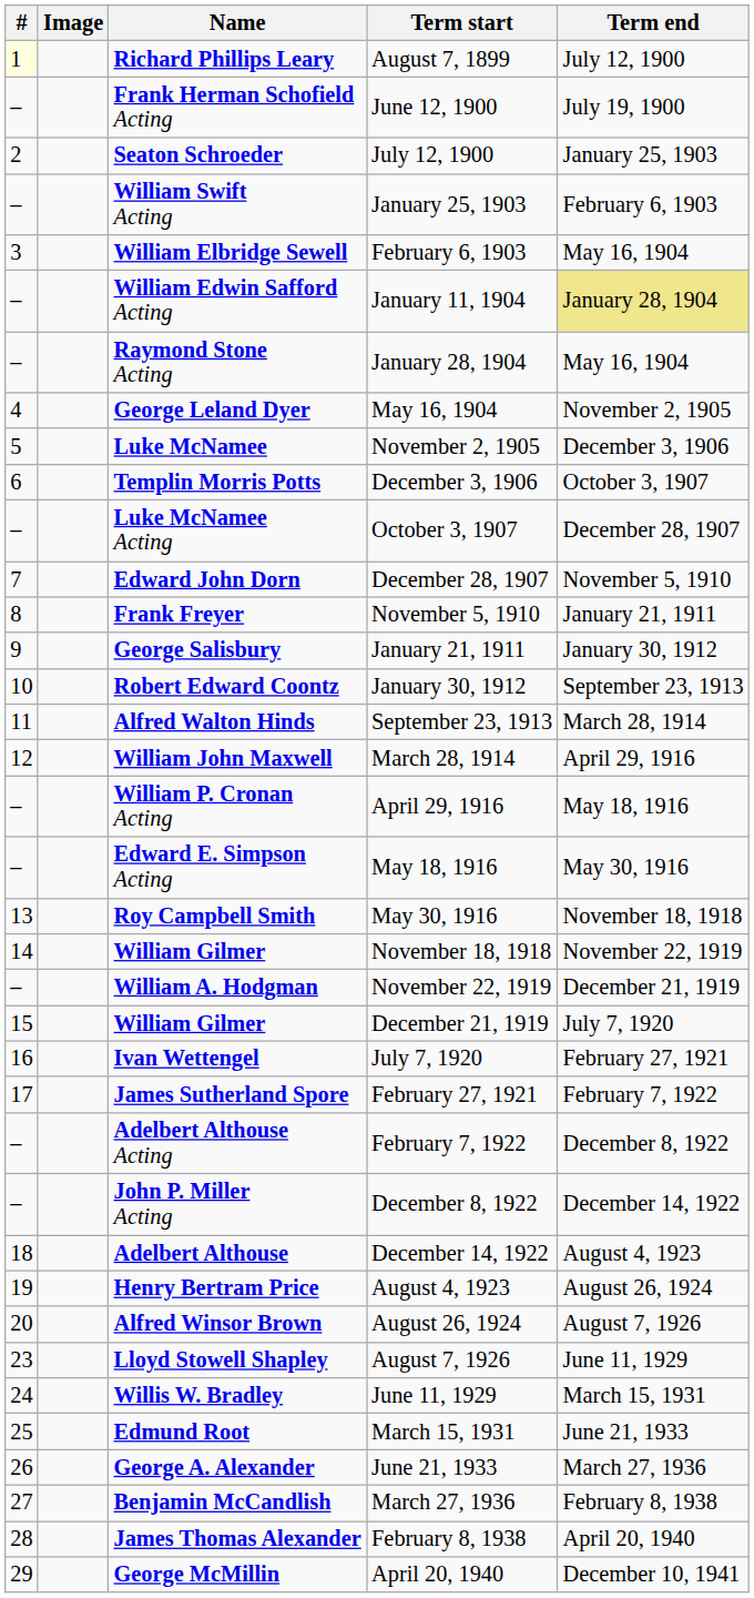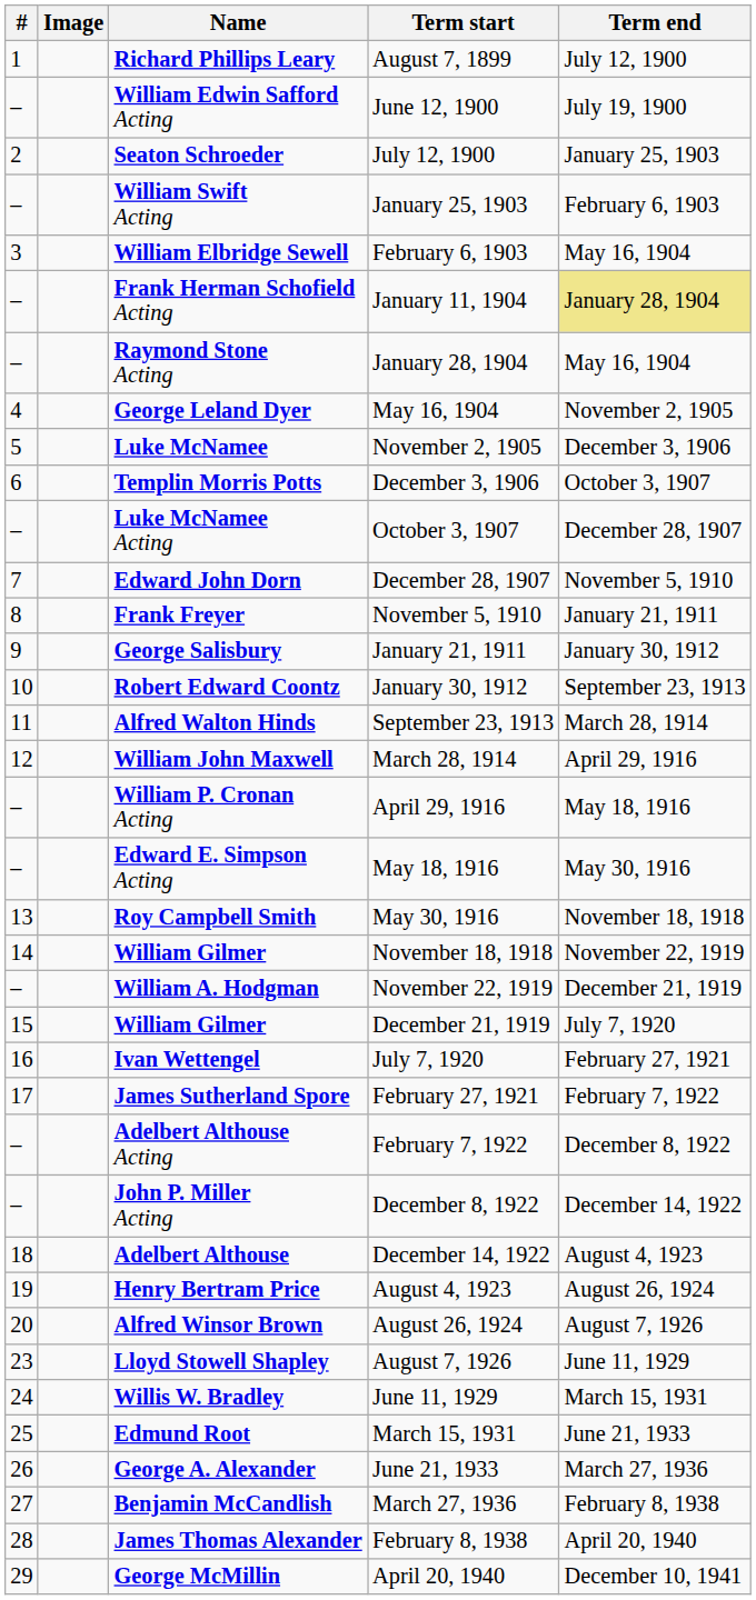 <table class="wikitable">
 <tr>
 <th>#</th>
 <th>Image</th>
 <th>Name</th>
 <th>Term start</th>
 <th>Term end</th>
 </tr>
 <tr>
-<td style="background: lightyellow;">1</td>
+<td>1</td>
 <td></td>
 <td><strong><a href='#'>Richard Phillips Leary</a></strong></td>
 <td>August 7, 1899</td>
 <td>July 12, 1900</td>
 </tr>
 <tr>
 <td>–</td>
 <td></td>
-<td><strong><a href='#'>Frank Herman Schofield</a></strong> <br> <em>Acting</em></td>
+<td><strong><a href='#'>William Edwin Safford</a></strong> <br> <em>Acting</em></td>
 <td>June 12, 1900</td>
 <td>July 19, 1900</td>
 </tr>
 <tr>
 <td>2</td>
 <td></td>
 <td><strong><a href='#'>Seaton Schroeder</a></strong></td>
 <td>July 12, 1900</td>
 <td>January 25, 1903</td>
 </tr>
 <tr>
 <td>–</td>
 <td></td>
 <td><strong><a href='#'>William Swift</a></strong> <br> <em>Acting</em></td>
 <td>January 25, 1903</td>
 <td>February 6, 1903</td>
 </tr>
 <tr>
 <td>3</td>
 <td></td>
 <td><strong><a href='#'>William Elbridge Sewell</a></strong></td>
 <td>February 6, 1903</td>
 <td>May 16, 1904</td>
 </tr>
 <tr>
 <td>–</td>
 <td></td>
-<td><strong><a href='#'>William Edwin Safford</a></strong> <br> <em>Acting</em></td>
+<td><strong><a href='#'>Frank Herman Schofield</a></strong> <br> <em>Acting</em></td>
 <td>January 11, 1904</td>
 <td style="background: khaki;">January 28, 1904</td>
 </tr>
 <tr>
 <td>–</td>
 <td></td>
 <td><strong><a href='#'>Raymond Stone</a></strong> <br> <em>Acting</em></td>
 <td>January 28, 1904</td>
 <td>May 16, 1904</td>
 </tr>
 <tr>
 <td>4</td>
 <td></td>
 <td><strong><a href='#'>George Leland Dyer</a></strong></td>
 <td>May 16, 1904</td>
 <td>November 2, 1905</td>
 </tr>
 <tr>
 <td>5</td>
 <td></td>
 <td><strong><a href='#'>Luke McNamee</a></strong></td>
 <td>November 2, 1905</td>
 <td>December 3, 1906</td>
 </tr>
 <tr>
 <td>6</td>
 <td></td>
 <td><strong><a href='#'>Templin Morris Potts</a></strong></td>
 <td>December 3, 1906</td>
 <td>October 3, 1907</td>
 </tr>
 <tr>
 <td>–</td>
 <td></td>
 <td><strong><a href='#'>Luke McNamee</a></strong> <br> <em>Acting</em></td>
 <td>October 3, 1907</td>
 <td>December 28, 1907</td>
 </tr>
 <tr>
 <td>7</td>
 <td></td>
 <td><strong><a href='#'>Edward John Dorn</a></strong></td>
 <td>December 28, 1907</td>
 <td>November 5, 1910</td>
 </tr>
 <tr>
 <td>8</td>
 <td></td>
 <td><strong><a href='#'>Frank Freyer</a></strong></td>
 <td>November 5, 1910</td>
 <td>January 21, 1911</td>
 </tr>
 <tr>
 <td>9</td>
 <td></td>
 <td><strong><a href='#'>George Salisbury</a></strong></td>
 <td>January 21, 1911</td>
 <td>January 30, 1912</td>
 </tr>
 <tr>
 <td>10</td>
 <td></td>
 <td><strong><a href='#'>Robert Edward Coontz</a></strong></td>
 <td>January 30, 1912</td>
 <td>September 23, 1913</td>
 </tr>
 <tr>
 <td>11</td>
 <td></td>
 <td><strong><a href='#'>Alfred Walton Hinds</a></strong></td>
 <td>September 23, 1913</td>
 <td>March 28, 1914</td>
 </tr>
 <tr>
 <td>12</td>
 <td></td>
 <td><strong><a href='#'>William John Maxwell</a></strong></td>
 <td>March 28, 1914</td>
 <td>April 29, 1916</td>
 </tr>
 <tr>
 <td>–</td>
 <td></td>
 <td><strong><a href='#'>William P. Cronan</a></strong> <br> <em>Acting</em></td>
 <td>April 29, 1916</td>
 <td>May 18, 1916</td>
 </tr>
 <tr>
 <td>–</td>
 <td></td>
 <td><strong><a href='#'>Edward E. Simpson</a></strong> <br> <em>Acting</em></td>
 <td>May 18, 1916</td>
 <td>May 30, 1916</td>
 </tr>
 <tr>
 <td>13</td>
 <td></td>
 <td><strong><a href='#'>Roy Campbell Smith</a></strong></td>
 <td>May 30, 1916</td>
 <td>November 18, 1918</td>
 </tr>
 <tr>
 <td>14</td>
 <td></td>
 <td><strong><a href='#'>William Gilmer</a></strong></td>
 <td>November 18, 1918</td>
 <td>November 22, 1919</td>
 </tr>
 <tr>
 <td>–</td>
 <td></td>
 <td><strong><a href='#'>William A. Hodgman</a></strong></td>
 <td>November 22, 1919</td>
 <td>December 21, 1919</td>
 </tr>
 <tr>
 <td>15</td>
 <td></td>
 <td><strong><a href='#'>William Gilmer</a></strong></td>
 <td>December 21, 1919</td>
 <td>July 7, 1920</td>
 </tr>
 <tr>
 <td>16</td>
 <td></td>
 <td><strong><a href='#'>Ivan Wettengel</a></strong></td>
 <td>July 7, 1920</td>
 <td>February 27, 1921</td>
 </tr>
 <tr>
 <td>17</td>
 <td></td>
 <td><strong><a href='#'>James Sutherland Spore</a></strong></td>
 <td>February 27, 1921</td>
 <td>February 7, 1922</td>
 </tr>
 <tr>
 <td>–</td>
 <td></td>
 <td><strong><a href='#'>Adelbert Althouse</a></strong> <br> <em>Acting</em></td>
 <td>February 7, 1922</td>
 <td>December 8, 1922</td>
 </tr>
 <tr>
 <td>–</td>
 <td></td>
 <td><strong><a href='#'>John P. Miller</a></strong> <br> <em>Acting</em></td>
 <td>December 8, 1922</td>
 <td>December 14, 1922</td>
 </tr>
 <tr>
 <td>18</td>
 <td></td>
 <td><strong><a href='#'>Adelbert Althouse</a></strong></td>
 <td>December 14, 1922</td>
 <td>August 4, 1923</td>
 </tr>
 <tr>
 <td>19</td>
 <td></td>
 <td><strong><a href='#'>Henry Bertram Price</a></strong></td>
 <td>August 4, 1923</td>
 <td>August 26, 1924</td>
 </tr>
 <tr>
 <td>20</td>
 <td></td>
 <td><strong><a href='#'>Alfred Winsor Brown</a></strong></td>
 <td>August 26, 1924</td>
 <td>August 7, 1926</td>
 </tr>
 <tr>
 <td>23</td>
 <td></td>
 <td><strong><a href='#'>Lloyd Stowell Shapley</a></strong></td>
 <td>August 7, 1926</td>
 <td>June 11, 1929</td>
 </tr>
 <tr>
 <td>24</td>
 <td></td>
 <td><strong><a href='#'>Willis W. Bradley</a></strong></td>
 <td>June 11, 1929</td>
 <td>March 15, 1931</td>
 </tr>
 <tr>
 <td>25</td>
 <td></td>
 <td><strong><a href='#'>Edmund Root</a></strong></td>
 <td>March 15, 1931</td>
 <td>June 21, 1933</td>
 </tr>
 <tr>
 <td>26</td>
 <td></td>
 <td><strong><a href='#'>George A. Alexander</a></strong></td>
 <td>June 21, 1933</td>
 <td>March 27, 1936</td>
 </tr>
 <tr>
 <td>27</td>
 <td></td>
 <td><strong><a href='#'>Benjamin McCandlish</a></strong></td>
 <td>March 27, 1936</td>
 <td>February 8, 1938</td>
 </tr>
 <tr>
 <td>28</td>
 <td></td>
 <td><strong><a href='#'>James Thomas Alexander</a></strong></td>
 <td>February 8, 1938</td>
 <td>April 20, 1940</td>
 </tr>
 <tr>
 <td>29</td>
 <td></td>
 <td><strong><a href='#'>George McMillin</a></strong></td>
 <td>April 20, 1940</td>
 <td>December 10, 1941</td>
 </tr>
 </table>
